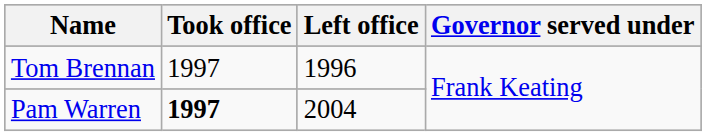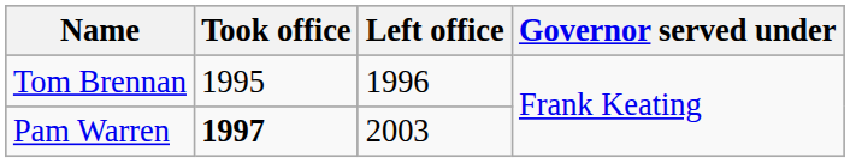 <table class="wikitable">
 <tr>
 <th>Name</th>
 <th>Took office</th>
 <th>Left office</th>
 <th><a href='#'>Governor</a> served under</th>
 </tr>
 <tr>
 <td><a href='#'>Tom Brennan</a></td>
-<td>1997</td>
+<td>1995</td>
 <td>1996</td>
 <td rowspan=2 ><a href='#'>Frank Keating</a></td>
 </tr>
 <tr>
 <td><a href='#'>Pam Warren</a></td>
 <td><strong>1997</strong></td>
-<td>2004</td>
+<td>2003</td>
 </tr>
 </table>
